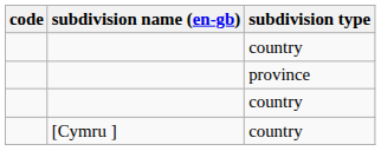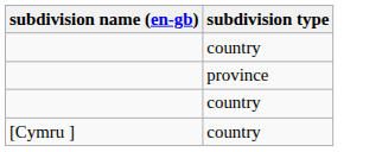 <table class="wikitable sortable">
 <tr>
-<th>code</th>
 <th>subdivision name (<a href='#'>en-gb</a>)</th>
 <th>subdivision type</th>
 </tr>
 <tr>
 <td></td>
-<td></td>
 <td>country</td>
 </tr>
 <tr>
-<td></td>
 <td></td>
 <td>province</td>
 </tr>
 <tr>
 <td></td>
-<td></td>
 <td>country</td>
 </tr>
 <tr>
-<td></td>
 <td> [Cymru ]</td>
 <td>country</td>
 </tr>
 </table>
